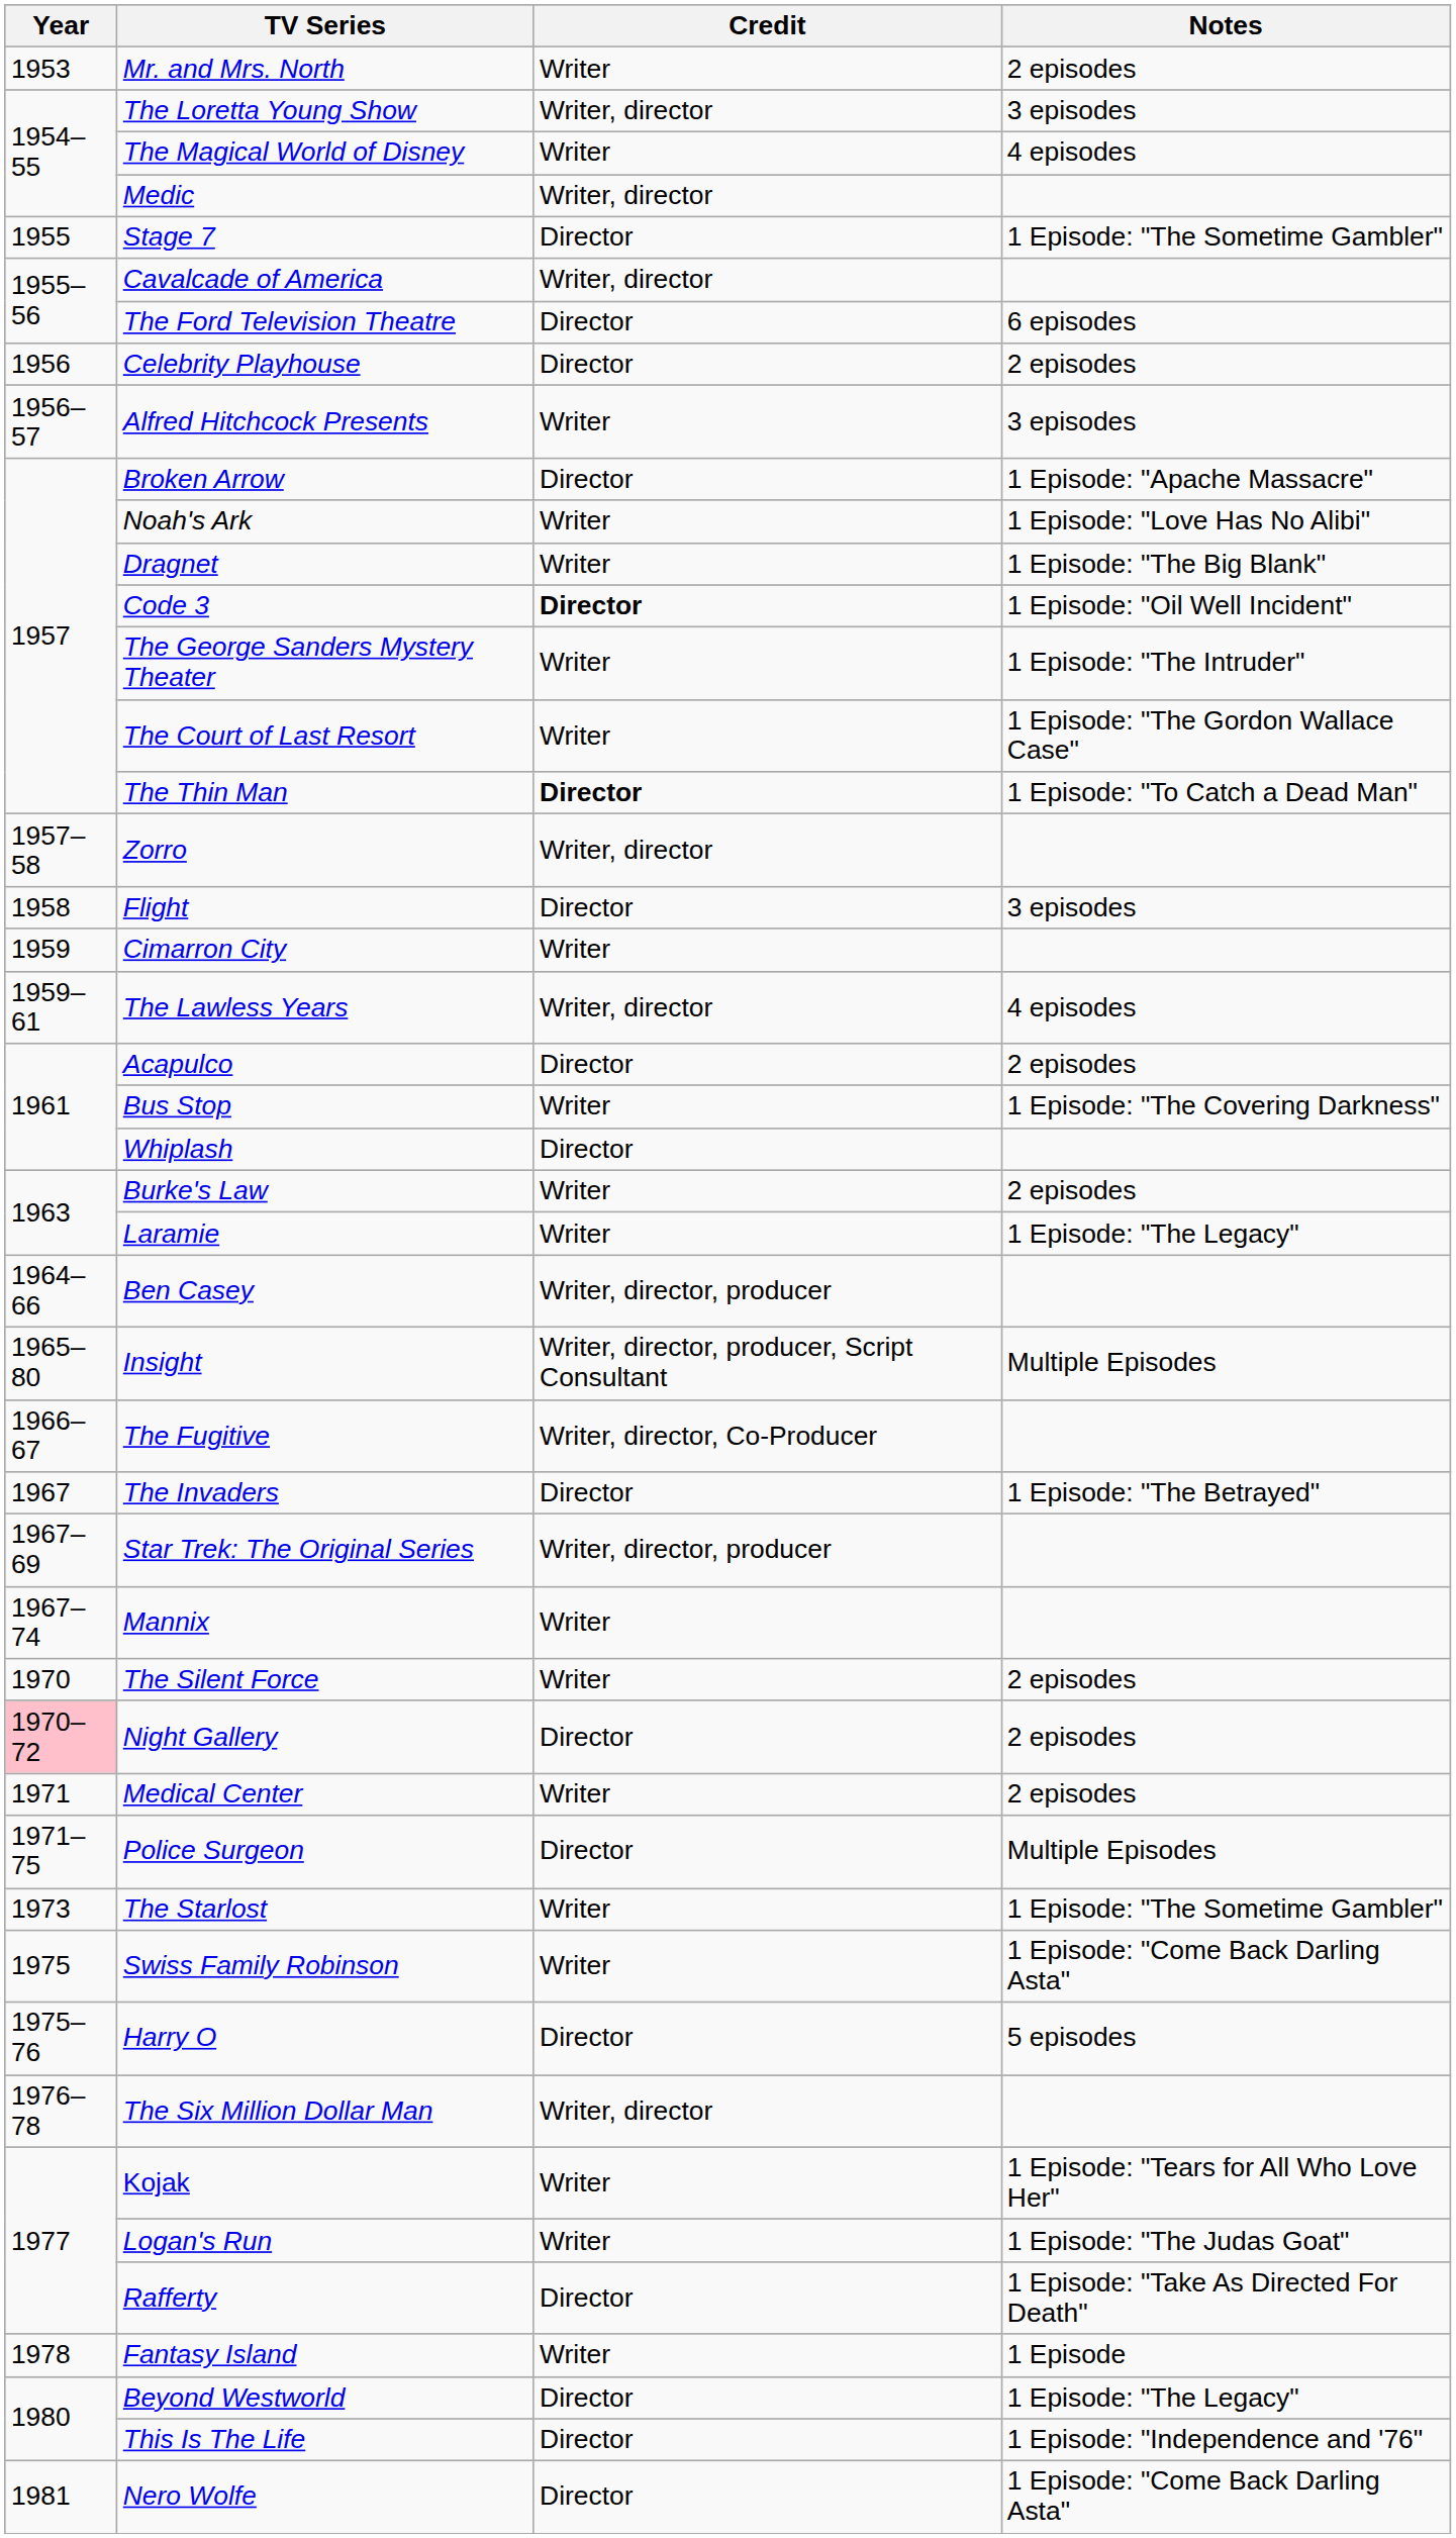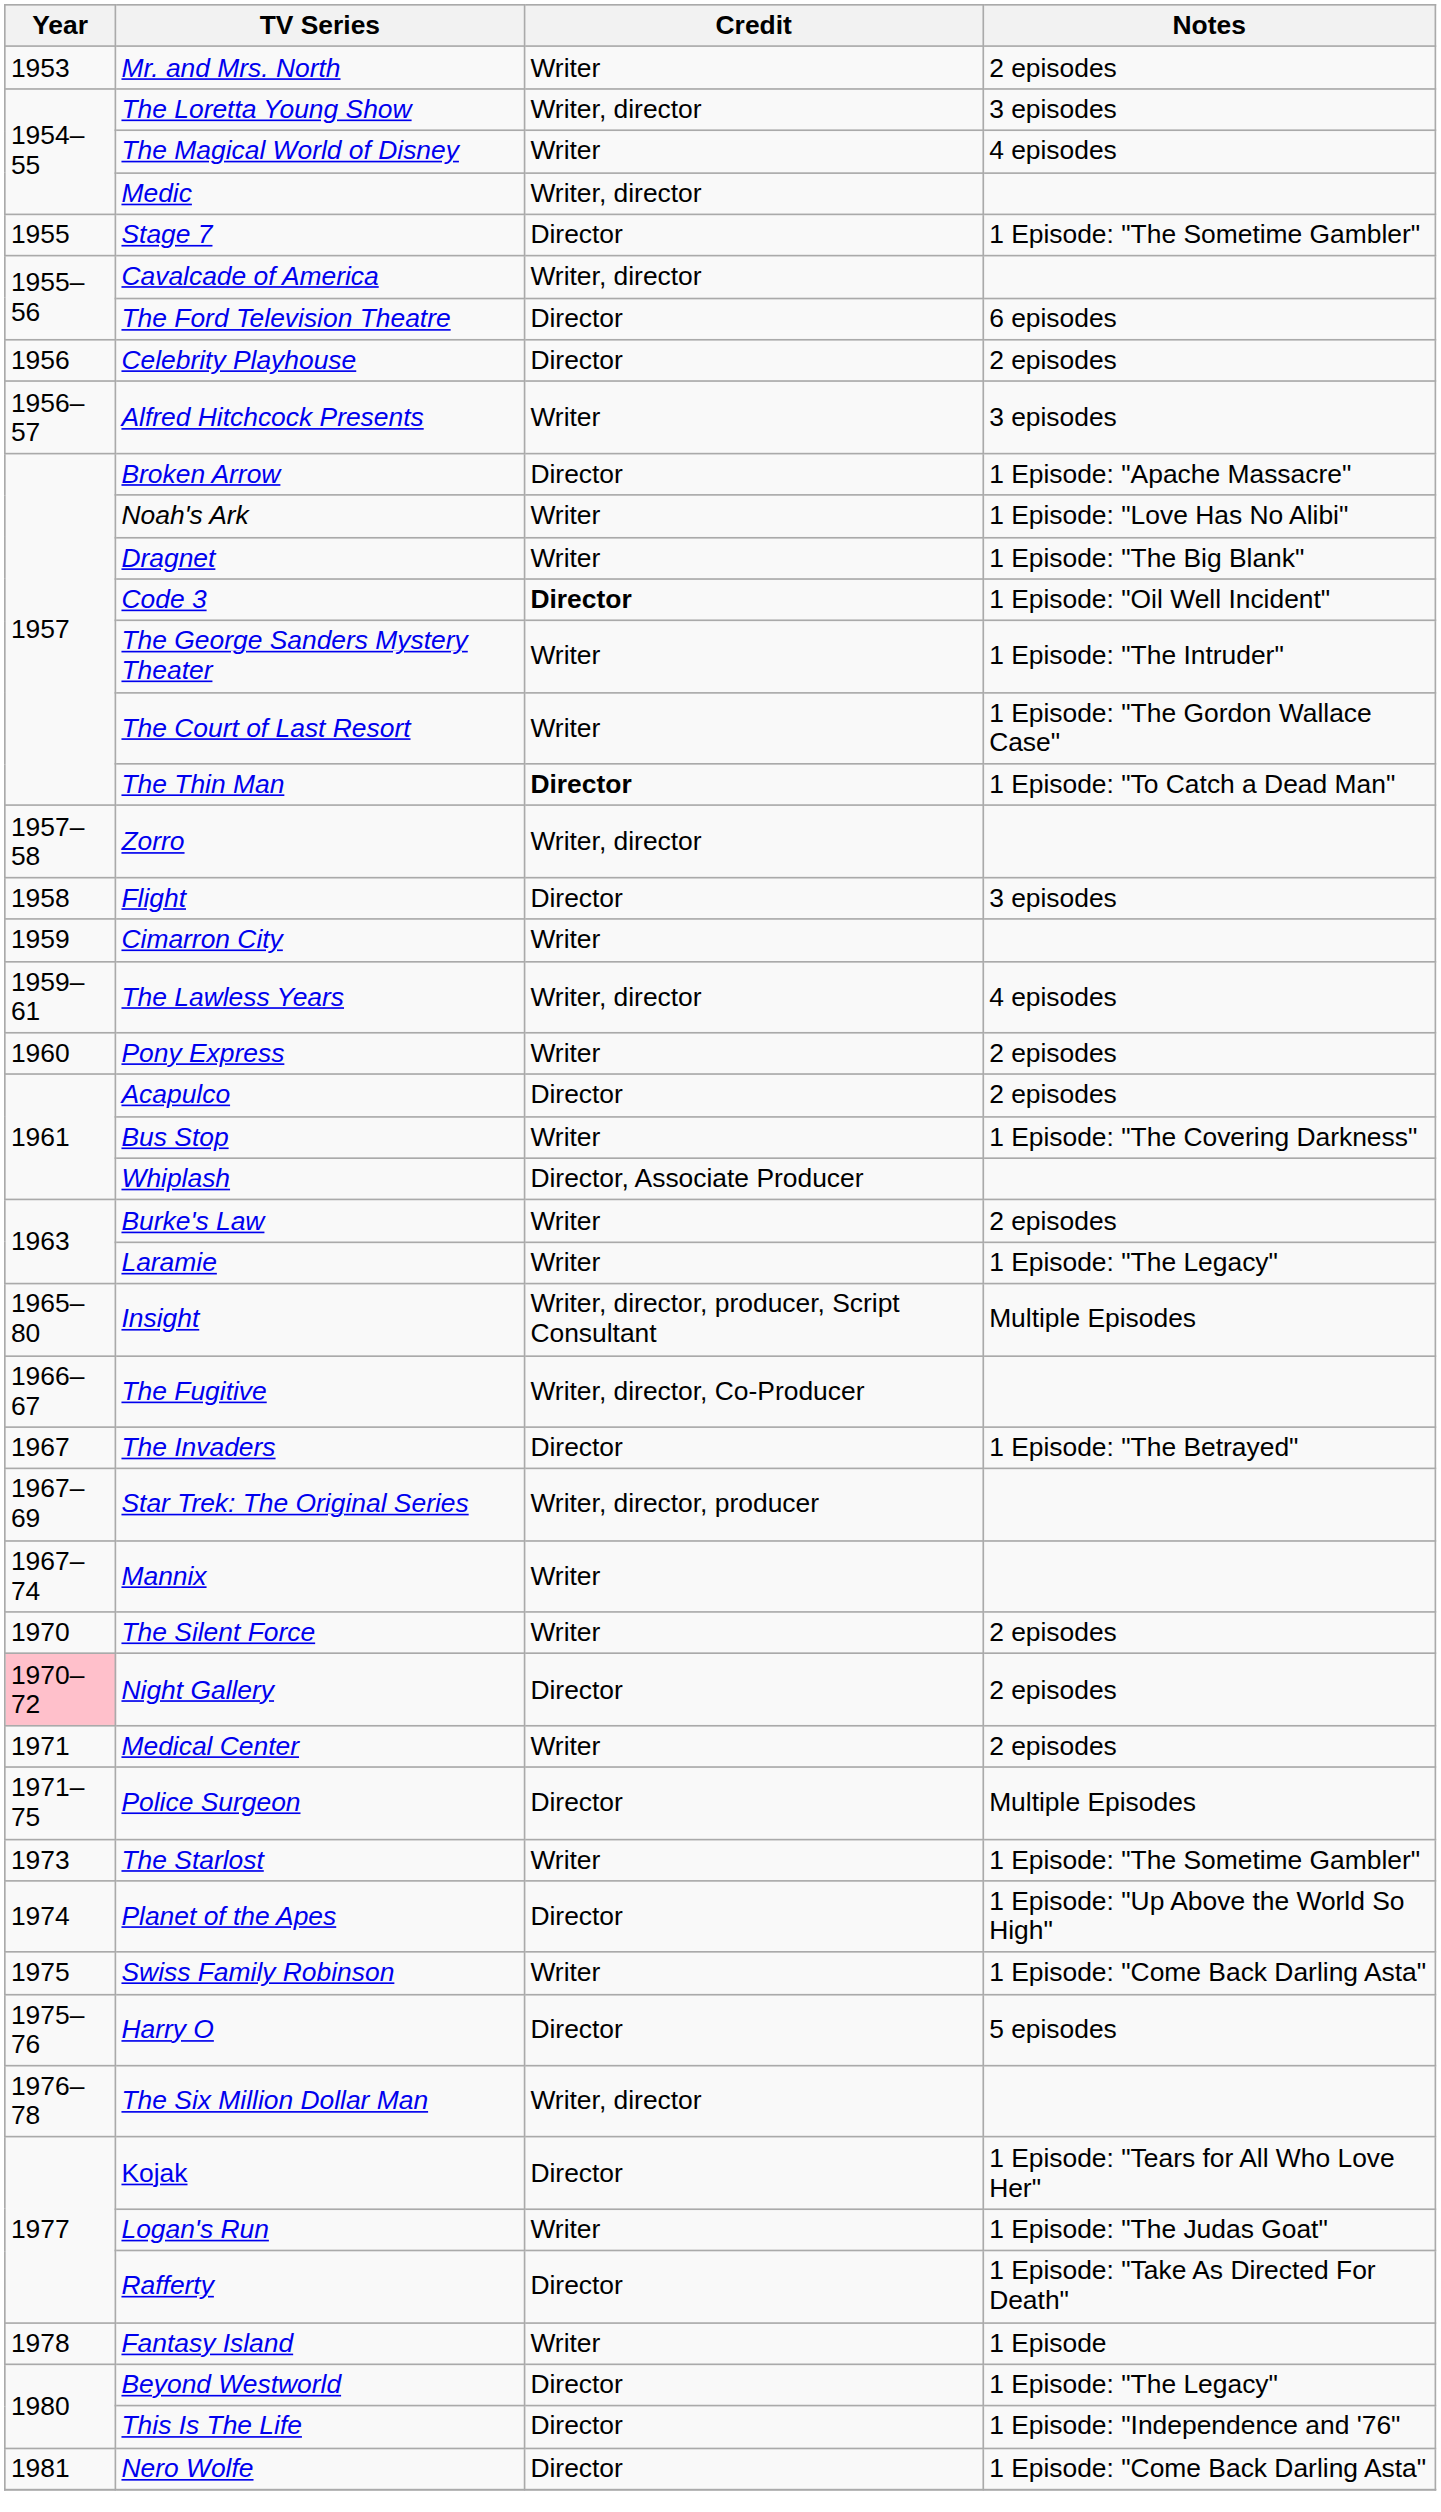 <table class="wikitable">
 <tr>
 <th>Year</th>
 <th>TV Series</th>
 <th>Credit</th>
 <th>Notes</th>
 </tr>
 <tr>
 <td>1953</td>
 <td><em><a href='#'>Mr. and Mrs. North</a></em></td>
 <td>Writer</td>
 <td>2 episodes</td>
 </tr>
 <tr>
 <td rowspan=3>1954–55</td>
 <td><em><a href='#'>The Loretta Young Show</a></em></td>
 <td>Writer, director</td>
 <td>3 episodes</td>
 </tr>
 <tr>
 <td><em><a href='#'>The Magical World of Disney</a></em></td>
 <td>Writer</td>
 <td>4 episodes</td>
 </tr>
 <tr>
 <td><em><a href='#'>Medic</a></em></td>
 <td>Writer, director</td>
 <td></td>
 </tr>
 <tr>
 <td>1955</td>
 <td><em><a href='#'>Stage 7</a></em></td>
 <td>Director</td>
 <td>1 Episode: "The Sometime Gambler"</td>
 </tr>
 <tr>
 <td rowspan=2>1955–56</td>
 <td><em><a href='#'>Cavalcade of America</a></em></td>
 <td>Writer, director</td>
 <td></td>
 </tr>
 <tr>
 <td><em><a href='#'>The Ford Television Theatre</a></em></td>
 <td>Director</td>
 <td>6 episodes</td>
 </tr>
 <tr>
 <td>1956</td>
 <td><em><a href='#'>Celebrity Playhouse</a></em></td>
 <td>Director</td>
 <td>2 episodes</td>
 </tr>
 <tr>
 <td>1956–57</td>
 <td><em><a href='#'>Alfred Hitchcock Presents</a></em></td>
 <td>Writer</td>
 <td>3 episodes</td>
 </tr>
 <tr>
 <td rowspan=7>1957</td>
 <td><em><a href='#'>Broken Arrow</a></em></td>
 <td>Director</td>
 <td>1 Episode: "Apache Massacre"</td>
 </tr>
 <tr>
 <td><em>Noah's Ark</em></td>
 <td>Writer</td>
 <td>1 Episode: "Love Has No Alibi"</td>
 </tr>
 <tr>
 <td><em><a href='#'>Dragnet</a></em></td>
 <td>Writer</td>
 <td>1 Episode: "The Big Blank"</td>
 </tr>
 <tr>
 <td><em><a href='#'>Code 3</a></em></td>
 <td><strong>Director</strong></td>
 <td>1 Episode: "Oil Well Incident"</td>
 </tr>
 <tr>
 <td><em><a href='#'>The George Sanders Mystery Theater</a></em></td>
 <td>Writer</td>
 <td>1 Episode: "The Intruder"</td>
 </tr>
 <tr>
 <td><em><a href='#'>The Court of Last Resort</a></em></td>
 <td>Writer</td>
 <td>1 Episode: "The Gordon Wallace Case"</td>
 </tr>
 <tr>
 <td><em><a href='#'>The Thin Man</a></em></td>
 <td><strong>Director</strong></td>
 <td>1 Episode: "To Catch a Dead Man"</td>
 </tr>
 <tr>
 <td>1957–58</td>
 <td><em><a href='#'>Zorro</a></em></td>
 <td>Writer, director</td>
 <td></td>
 </tr>
 <tr>
 <td>1958</td>
 <td><em><a href='#'>Flight</a></em></td>
 <td>Director</td>
 <td>3 episodes</td>
 </tr>
 <tr>
 <td>1959</td>
 <td><em><a href='#'>Cimarron City</a></em></td>
 <td>Writer</td>
 <td></td>
 </tr>
 <tr>
 <td>1959–61</td>
 <td><em><a href='#'>The Lawless Years</a></em></td>
 <td>Writer, director</td>
 <td>4 episodes</td>
 </tr>
 <tr>
+<td>1960</td>
+<td><em><a href='#'>Pony Express</a></em></td>
+<td>Writer</td>
+<td>2 episodes</td>
+</tr>
+<tr>
 <td rowspan=3>1961</td>
 <td><em><a href='#'>Acapulco</a></em></td>
 <td>Director</td>
 <td>2 episodes</td>
 </tr>
 <tr>
 <td><em><a href='#'>Bus Stop</a></em></td>
 <td>Writer</td>
 <td>1 Episode: "The Covering Darkness"</td>
 </tr>
 <tr>
 <td><em><a href='#'>Whiplash</a></em></td>
-<td>Director</td>
+<td>Director, Associate Producer</td>
 <td></td>
 </tr>
 <tr>
 <td rowspan=2>1963</td>
 <td><em><a href='#'>Burke's Law</a></em></td>
 <td>Writer</td>
 <td>2 episodes</td>
 </tr>
 <tr>
 <td><em><a href='#'>Laramie</a></em></td>
 <td>Writer</td>
 <td>1 Episode: "The Legacy"</td>
-</tr>
-<tr>
-<td>1964–66</td>
-<td><em><a href='#'>Ben Casey</a></em></td>
-<td>Writer, director, producer</td>
-<td></td>
 </tr>
 <tr>
 <td>1965–80</td>
 <td><em><a href='#'>Insight</a></em></td>
 <td>Writer, director, producer, Script Consultant</td>
 <td>Multiple Episodes</td>
 </tr>
 <tr>
 <td>1966–67</td>
 <td><em><a href='#'>The Fugitive</a></em></td>
 <td>Writer, director, Co-Producer</td>
 <td></td>
 </tr>
 <tr>
 <td>1967</td>
 <td><em><a href='#'>The Invaders</a></em></td>
 <td>Director</td>
 <td>1 Episode: "The Betrayed"</td>
 </tr>
 <tr>
 <td>1967–69</td>
 <td><em><a href='#'>Star Trek: The Original Series</a></em></td>
 <td>Writer, director, producer</td>
 <td></td>
 </tr>
 <tr>
 <td>1967–74</td>
 <td><em><a href='#'>Mannix</a></em></td>
 <td>Writer</td>
 <td></td>
 </tr>
 <tr>
 <td>1970</td>
 <td><em><a href='#'>The Silent Force</a></em></td>
 <td>Writer</td>
 <td>2 episodes</td>
 </tr>
 <tr>
 <td style="background: pink;">1970–72</td>
 <td><em><a href='#'>Night Gallery</a></em></td>
 <td>Director</td>
 <td>2 episodes</td>
 </tr>
 <tr>
 <td>1971</td>
 <td><em><a href='#'>Medical Center</a></em></td>
 <td>Writer</td>
 <td>2 episodes</td>
 </tr>
 <tr>
 <td>1971–75</td>
 <td><em><a href='#'>Police Surgeon</a></em></td>
 <td>Director</td>
 <td>Multiple Episodes</td>
 </tr>
 <tr>
 <td>1973</td>
 <td><em><a href='#'>The Starlost</a></em></td>
 <td>Writer</td>
 <td>1 Episode: "The Sometime Gambler"</td>
 </tr>
 <tr>
+<td>1974</td>
+<td><em><a href='#'>Planet of the Apes</a></em></td>
+<td>Director</td>
+<td>1 Episode: "Up Above the World So High"</td>
+</tr>
+<tr>
 <td>1975</td>
 <td><em><a href='#'>Swiss Family Robinson</a></em></td>
 <td>Writer</td>
 <td>1 Episode: "Come Back Darling Asta"</td>
 </tr>
 <tr>
 <td>1975–76</td>
 <td><em><a href='#'>Harry O</a></em></td>
 <td>Director</td>
 <td>5 episodes</td>
 </tr>
 <tr>
 <td>1976–78</td>
 <td><em><a href='#'>The Six Million Dollar Man</a></em></td>
 <td>Writer, director</td>
 <td></td>
 </tr>
 <tr>
 <td rowspan=3>1977</td>
 <td><a href='#'>Kojak</a></td>
-<td>Writer</td>
+<td>Director</td>
 <td>1 Episode: "Tears for All Who Love Her"</td>
 </tr>
 <tr>
 <td><em><a href='#'>Logan's Run</a></em></td>
 <td>Writer</td>
 <td>1 Episode: "The Judas Goat"</td>
 </tr>
 <tr>
 <td><em><a href='#'>Rafferty</a></em></td>
 <td>Director</td>
 <td>1 Episode: "Take As Directed For Death"</td>
 </tr>
 <tr>
 <td>1978</td>
 <td><em><a href='#'>Fantasy Island</a></em></td>
 <td>Writer</td>
 <td>1 Episode</td>
 </tr>
 <tr>
 <td rowspan=2>1980</td>
 <td><em><a href='#'>Beyond Westworld</a></em></td>
 <td>Director</td>
 <td>1 Episode: "The Legacy"</td>
 </tr>
 <tr>
 <td><em><a href='#'>This Is The Life</a></em></td>
 <td>Director</td>
 <td>1 Episode: "Independence and '76"</td>
 </tr>
 <tr>
 <td>1981</td>
 <td><em><a href='#'>Nero Wolfe</a></em></td>
 <td>Director</td>
 <td>1 Episode: "Come Back Darling Asta"</td>
 </tr>
 <tr>
 </tr>
 </table>
